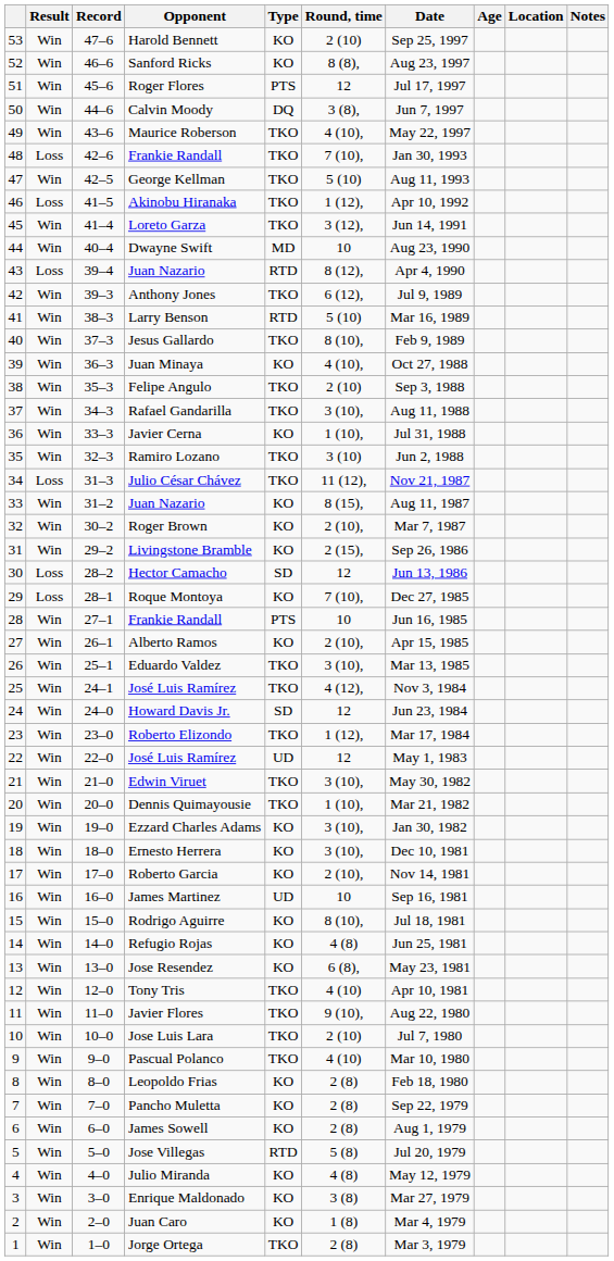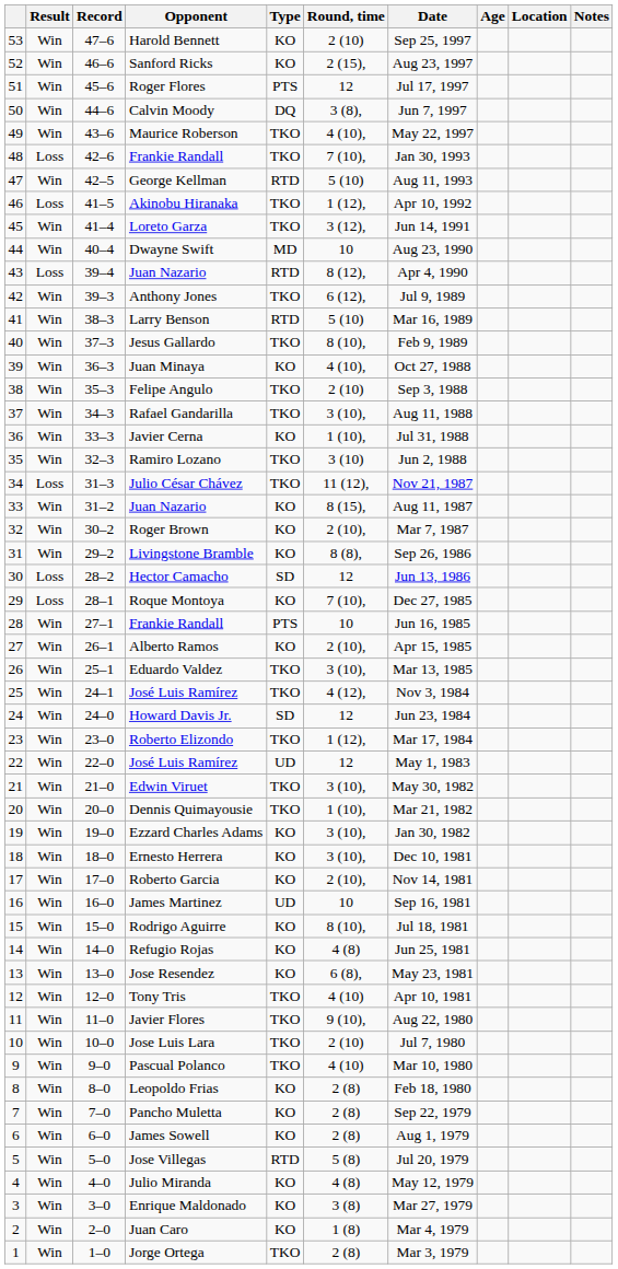 <table class="wikitable" style="text-align:center">
 <tr>
 <th></th>
 <th>Result</th>
 <th>Record</th>
 <th>Opponent</th>
 <th>Type</th>
 <th>Round, time</th>
 <th>Date</th>
 <th>Age</th>
 <th>Location</th>
 <th>Notes</th>
 </tr>
 <tr>
 <td>53</td>
 <td>Win</td>
 <td>47–6</td>
 <td align=left>Harold Bennett</td>
 <td>KO</td>
 <td>2 (10)</td>
 <td>Sep 25, 1997</td>
 <td align=left></td>
 <td align=left></td>
 <td align=left></td>
 </tr>
 <tr>
 <td>52</td>
 <td>Win</td>
 <td>46–6</td>
 <td align=left>Sanford Ricks</td>
 <td>KO</td>
-<td>8 (8), </td>
+<td>2 (15), </td>
 <td>Aug 23, 1997</td>
 <td align=left></td>
 <td align=left></td>
 <td align=left></td>
 </tr>
 <tr>
 <td>51</td>
 <td>Win</td>
 <td>45–6</td>
 <td align=left>Roger Flores</td>
 <td>PTS</td>
 <td>12</td>
 <td>Jul 17, 1997</td>
 <td align=left></td>
 <td align=left></td>
 <td align=left></td>
 </tr>
 <tr>
 <td>50</td>
 <td>Win</td>
 <td>44–6</td>
 <td align=left>Calvin Moody</td>
 <td>DQ</td>
 <td>3 (8), </td>
 <td>Jun 7, 1997</td>
 <td align=left></td>
 <td align=left></td>
 <td align=left></td>
 </tr>
 <tr>
 <td>49</td>
 <td>Win</td>
 <td>43–6</td>
 <td align=left>Maurice Roberson</td>
 <td>TKO</td>
 <td>4 (10), </td>
 <td>May 22, 1997</td>
 <td align=left></td>
 <td align=left></td>
 <td align=left></td>
 </tr>
 <tr>
 <td>48</td>
 <td>Loss</td>
 <td>42–6</td>
 <td align=left><a href='#'>Frankie Randall</a></td>
 <td>TKO</td>
 <td>7 (10), </td>
 <td>Jan 30, 1993</td>
 <td align=left></td>
 <td align=left></td>
 <td align=left></td>
 </tr>
 <tr>
 <td>47</td>
 <td>Win</td>
 <td>42–5</td>
 <td align=left>George Kellman</td>
-<td>TKO</td>
+<td>RTD</td>
 <td>5 (10)</td>
 <td>Aug 11, 1993</td>
 <td align=left></td>
 <td align=left></td>
 <td align=left></td>
 </tr>
 <tr>
 <td>46</td>
 <td>Loss</td>
 <td>41–5</td>
 <td align=left><a href='#'>Akinobu Hiranaka</a></td>
 <td>TKO</td>
 <td>1 (12), </td>
 <td>Apr 10, 1992</td>
 <td align=left></td>
 <td align=left></td>
 <td align=left></td>
 </tr>
 <tr>
 <td>45</td>
 <td>Win</td>
 <td>41–4</td>
 <td align=left><a href='#'>Loreto Garza</a></td>
 <td>TKO</td>
 <td>3 (12), </td>
 <td>Jun 14, 1991</td>
 <td align=left></td>
 <td align=left></td>
 <td align=left></td>
 </tr>
 <tr>
 <td>44</td>
 <td>Win</td>
 <td>40–4</td>
 <td align=left>Dwayne Swift</td>
 <td>MD</td>
 <td>10</td>
 <td>Aug 23, 1990</td>
 <td align=left></td>
 <td align=left></td>
 <td align=left></td>
 </tr>
 <tr>
 <td>43</td>
 <td>Loss</td>
 <td>39–4</td>
 <td align=left><a href='#'>Juan Nazario</a></td>
 <td>RTD</td>
 <td>8 (12), </td>
 <td>Apr 4, 1990</td>
 <td align=left></td>
 <td align=left></td>
 <td align=left></td>
 </tr>
 <tr>
 <td>42</td>
 <td>Win</td>
 <td>39–3</td>
 <td align=left>Anthony Jones</td>
 <td>TKO</td>
 <td>6 (12), </td>
 <td>Jul 9, 1989</td>
 <td align=left></td>
 <td align=left></td>
 <td align=left></td>
 </tr>
 <tr>
 <td>41</td>
 <td>Win</td>
 <td>38–3</td>
 <td align=left>Larry Benson</td>
 <td>RTD</td>
 <td>5 (10)</td>
 <td>Mar 16, 1989</td>
 <td align=left></td>
 <td align=left></td>
 <td align=left></td>
 </tr>
 <tr>
 <td>40</td>
 <td>Win</td>
 <td>37–3</td>
 <td align=left>Jesus Gallardo</td>
 <td>TKO</td>
 <td>8 (10), </td>
 <td>Feb 9, 1989</td>
 <td align=left></td>
 <td align=left></td>
 <td align=left></td>
 </tr>
 <tr>
 <td>39</td>
 <td>Win</td>
 <td>36–3</td>
 <td align=left>Juan Minaya</td>
 <td>KO</td>
 <td>4 (10), </td>
 <td>Oct 27, 1988</td>
 <td align=left></td>
 <td align=left></td>
 <td align=left></td>
 </tr>
 <tr>
 <td>38</td>
 <td>Win</td>
 <td>35–3</td>
 <td align=left>Felipe Angulo</td>
 <td>TKO</td>
 <td>2 (10)</td>
 <td>Sep 3, 1988</td>
 <td align=left></td>
 <td align=left></td>
 <td align=left></td>
 </tr>
 <tr>
 <td>37</td>
 <td>Win</td>
 <td>34–3</td>
 <td align=left>Rafael Gandarilla</td>
 <td>TKO</td>
 <td>3 (10), </td>
 <td>Aug 11, 1988</td>
 <td align=left></td>
 <td align=left></td>
 <td align=left></td>
 </tr>
 <tr>
 <td>36</td>
 <td>Win</td>
 <td>33–3</td>
 <td align=left>Javier Cerna</td>
 <td>KO</td>
 <td>1 (10), </td>
 <td>Jul 31, 1988</td>
 <td align=left></td>
 <td align=left></td>
 <td align=left></td>
 </tr>
 <tr>
 <td>35</td>
 <td>Win</td>
 <td>32–3</td>
 <td align=left>Ramiro Lozano</td>
 <td>TKO</td>
 <td>3 (10)</td>
 <td>Jun 2, 1988</td>
 <td align=left></td>
 <td align=left></td>
 <td align=left></td>
 </tr>
 <tr>
 <td>34</td>
 <td>Loss</td>
 <td>31–3</td>
 <td align=left><a href='#'>Julio César Chávez</a></td>
 <td>TKO</td>
 <td>11 (12), </td>
 <td><a href='#'>Nov 21, 1987</a></td>
 <td align=left></td>
 <td align=left></td>
 <td align=left></td>
 </tr>
 <tr>
 <td>33</td>
 <td>Win</td>
 <td>31–2</td>
 <td align=left><a href='#'>Juan Nazario</a></td>
 <td>KO</td>
 <td>8 (15), </td>
 <td>Aug 11, 1987</td>
 <td align=left></td>
 <td align=left></td>
 <td align=left></td>
 </tr>
 <tr>
 <td>32</td>
 <td>Win</td>
 <td>30–2</td>
 <td align=left>Roger Brown</td>
 <td>KO</td>
 <td>2 (10), </td>
 <td>Mar 7, 1987</td>
 <td align=left></td>
 <td align=left></td>
 <td align=left></td>
 </tr>
 <tr>
 <td>31</td>
 <td>Win</td>
 <td>29–2</td>
 <td align=left><a href='#'>Livingstone Bramble</a></td>
 <td>KO</td>
-<td>2 (15), </td>
+<td>8 (8), </td>
 <td>Sep 26, 1986</td>
 <td align=left></td>
 <td align=left></td>
 <td align=left></td>
 </tr>
 <tr>
 <td>30</td>
 <td>Loss</td>
 <td>28–2</td>
 <td align=left><a href='#'>Hector Camacho</a></td>
 <td>SD</td>
 <td>12</td>
 <td><a href='#'>Jun 13, 1986</a></td>
 <td align=left></td>
 <td align=left></td>
 <td align=left></td>
 </tr>
 <tr>
 <td>29</td>
 <td>Loss</td>
 <td>28–1</td>
 <td align=left>Roque Montoya</td>
 <td>KO</td>
 <td>7 (10), </td>
 <td>Dec 27, 1985</td>
 <td align=left></td>
 <td align=left></td>
 <td align=left></td>
 </tr>
 <tr>
 <td>28</td>
 <td>Win</td>
 <td>27–1</td>
 <td align=left><a href='#'>Frankie Randall</a></td>
 <td>PTS</td>
 <td>10</td>
 <td>Jun 16, 1985</td>
 <td align=left></td>
 <td align=left></td>
 <td align=left></td>
 </tr>
 <tr>
 <td>27</td>
 <td>Win</td>
 <td>26–1</td>
 <td align=left>Alberto Ramos</td>
 <td>KO</td>
 <td>2 (10), </td>
 <td>Apr 15, 1985</td>
 <td align=left></td>
 <td align=left></td>
 <td align=left></td>
 </tr>
 <tr>
 <td>26</td>
 <td>Win</td>
 <td>25–1</td>
 <td align=left>Eduardo Valdez</td>
 <td>TKO</td>
 <td>3 (10), </td>
 <td>Mar 13, 1985</td>
 <td align=left></td>
 <td align=left></td>
 <td align=left></td>
 </tr>
 <tr>
 <td>25</td>
 <td>Win</td>
 <td>24–1</td>
 <td align=left><a href='#'>José Luis Ramírez</a></td>
 <td>TKO</td>
 <td>4 (12), </td>
 <td>Nov 3, 1984</td>
 <td align=left></td>
 <td align=left></td>
 <td align=left></td>
 </tr>
 <tr>
 <td>24</td>
 <td>Win</td>
 <td>24–0</td>
 <td align=left><a href='#'>Howard Davis Jr.</a></td>
 <td>SD</td>
 <td>12</td>
 <td>Jun 23, 1984</td>
 <td align=left></td>
 <td align=left></td>
 <td align=left></td>
 </tr>
 <tr>
 <td>23</td>
 <td>Win</td>
 <td>23–0</td>
 <td align=left><a href='#'>Roberto Elizondo</a></td>
 <td>TKO</td>
 <td>1 (12), </td>
 <td>Mar 17, 1984</td>
 <td align=left></td>
 <td align=left></td>
 <td align=left></td>
 </tr>
 <tr>
 <td>22</td>
 <td>Win</td>
 <td>22–0</td>
 <td align=left><a href='#'>José Luis Ramírez</a></td>
 <td>UD</td>
 <td>12</td>
 <td>May 1, 1983</td>
 <td align=left></td>
 <td align=left></td>
 <td align=left></td>
 </tr>
 <tr>
 <td>21</td>
 <td>Win</td>
 <td>21–0</td>
 <td align=left><a href='#'>Edwin Viruet</a></td>
 <td>TKO</td>
 <td>3 (10), </td>
 <td>May 30, 1982</td>
 <td align=left></td>
 <td align=left></td>
 <td align=left></td>
 </tr>
 <tr>
 <td>20</td>
 <td>Win</td>
 <td>20–0</td>
 <td align=left>Dennis Quimayousie</td>
 <td>TKO</td>
 <td>1 (10), </td>
 <td>Mar 21, 1982</td>
 <td align=left></td>
 <td align=left></td>
 <td align=left></td>
 </tr>
 <tr>
 <td>19</td>
 <td>Win</td>
 <td>19–0</td>
 <td align=left>Ezzard Charles Adams</td>
 <td>KO</td>
 <td>3 (10), </td>
 <td>Jan 30, 1982</td>
 <td align=left></td>
 <td align=left></td>
 <td align=left></td>
 </tr>
 <tr>
 <td>18</td>
 <td>Win</td>
 <td>18–0</td>
 <td align=left>Ernesto Herrera</td>
 <td>KO</td>
 <td>3 (10), </td>
 <td>Dec 10, 1981</td>
 <td align=left></td>
 <td align=left></td>
 <td align=left></td>
 </tr>
 <tr>
 <td>17</td>
 <td>Win</td>
 <td>17–0</td>
 <td align=left>Roberto Garcia</td>
 <td>KO</td>
 <td>2 (10), </td>
 <td>Nov 14, 1981</td>
 <td align=left></td>
 <td align=left></td>
 <td align=left></td>
 </tr>
 <tr>
 <td>16</td>
 <td>Win</td>
 <td>16–0</td>
 <td align=left>James Martinez</td>
 <td>UD</td>
 <td>10</td>
 <td>Sep 16, 1981</td>
 <td align=left></td>
 <td align=left></td>
 <td align=left></td>
 </tr>
 <tr>
 <td>15</td>
 <td>Win</td>
 <td>15–0</td>
 <td align=left>Rodrigo Aguirre</td>
 <td>KO</td>
 <td>8 (10), </td>
 <td>Jul 18, 1981</td>
 <td align=left></td>
 <td align=left></td>
 <td align=left></td>
 </tr>
 <tr>
 <td>14</td>
 <td>Win</td>
 <td>14–0</td>
 <td align=left>Refugio Rojas</td>
 <td>KO</td>
 <td>4 (8)</td>
 <td>Jun 25, 1981</td>
 <td align=left></td>
 <td align=left></td>
 <td align=left></td>
 </tr>
 <tr>
 <td>13</td>
 <td>Win</td>
 <td>13–0</td>
 <td align=left>Jose Resendez</td>
 <td>KO</td>
 <td>6 (8), </td>
 <td>May 23, 1981</td>
 <td align=left></td>
 <td align=left></td>
 <td align=left></td>
 </tr>
 <tr>
 <td>12</td>
 <td>Win</td>
 <td>12–0</td>
 <td align=left>Tony Tris</td>
 <td>TKO</td>
 <td>4 (10)</td>
 <td>Apr 10, 1981</td>
 <td align=left></td>
 <td align=left></td>
 <td align=left></td>
 </tr>
 <tr>
 <td>11</td>
 <td>Win</td>
 <td>11–0</td>
 <td align=left>Javier Flores</td>
 <td>TKO</td>
 <td>9 (10), </td>
 <td>Aug 22, 1980</td>
 <td align=left></td>
 <td align=left></td>
 <td align=left></td>
 </tr>
 <tr>
 <td>10</td>
 <td>Win</td>
 <td>10–0</td>
 <td align=left>Jose Luis Lara</td>
 <td>TKO</td>
 <td>2 (10)</td>
 <td>Jul 7, 1980</td>
 <td align=left></td>
 <td align=left></td>
 <td align=left></td>
 </tr>
 <tr>
 <td>9</td>
 <td>Win</td>
 <td>9–0</td>
 <td align=left>Pascual Polanco</td>
 <td>TKO</td>
 <td>4 (10)</td>
 <td>Mar 10, 1980</td>
 <td align=left></td>
 <td align=left></td>
 <td align=left></td>
 </tr>
 <tr>
 <td>8</td>
 <td>Win</td>
 <td>8–0</td>
 <td align=left>Leopoldo Frias</td>
 <td>KO</td>
 <td>2 (8)</td>
 <td>Feb 18, 1980</td>
 <td align=left></td>
 <td align=left></td>
 <td align=left></td>
 </tr>
 <tr>
 <td>7</td>
 <td>Win</td>
 <td>7–0</td>
 <td align=left>Pancho Muletta</td>
 <td>KO</td>
 <td>2 (8)</td>
 <td>Sep 22, 1979</td>
 <td align=left></td>
 <td align=left></td>
 <td align=left></td>
 </tr>
 <tr>
 <td>6</td>
 <td>Win</td>
 <td>6–0</td>
 <td align=left>James Sowell</td>
 <td>KO</td>
 <td>2 (8)</td>
 <td>Aug 1, 1979</td>
 <td align=left></td>
 <td align=left></td>
 <td align=left></td>
 </tr>
 <tr>
 <td>5</td>
 <td>Win</td>
 <td>5–0</td>
 <td align=left>Jose Villegas</td>
 <td>RTD</td>
 <td>5 (8)</td>
 <td>Jul 20, 1979</td>
 <td align=left></td>
 <td align=left></td>
 <td align=left></td>
 </tr>
 <tr>
 <td>4</td>
 <td>Win</td>
 <td>4–0</td>
 <td align=left>Julio Miranda</td>
 <td>KO</td>
 <td>4 (8)</td>
 <td>May 12, 1979</td>
 <td align=left></td>
 <td align=left></td>
 <td align=left></td>
 </tr>
 <tr>
 <td>3</td>
 <td>Win</td>
 <td>3–0</td>
 <td align=left>Enrique Maldonado</td>
 <td>KO</td>
 <td>3 (8)</td>
 <td>Mar 27, 1979</td>
 <td align=left></td>
 <td align=left></td>
 <td align=left></td>
 </tr>
 <tr>
 <td>2</td>
 <td>Win</td>
 <td>2–0</td>
 <td align=left>Juan Caro</td>
 <td>KO</td>
 <td>1 (8)</td>
 <td>Mar 4, 1979</td>
 <td align=left></td>
 <td align=left></td>
 <td align=left></td>
 </tr>
 <tr>
 <td>1</td>
 <td>Win</td>
 <td>1–0</td>
 <td align=left>Jorge Ortega</td>
 <td>TKO</td>
 <td>2 (8)</td>
 <td>Mar 3, 1979</td>
 <td align=left></td>
 <td align=left></td>
 <td align=left></td>
 </tr>
 </table>
